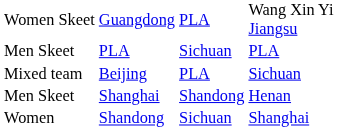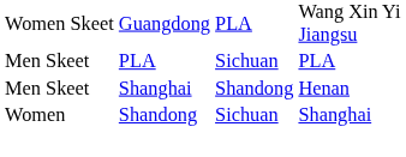 <table>
 <tr>
 <td>Women Skeet</td>
 <td><a href='#'>Guangdong</a></td>
 <td><a href='#'>PLA</a></td>
 <td>Wang Xin Yi<br><a href='#'>Jiangsu</a></td>
 </tr>
 <tr>
 <td>Men Skeet</td>
 <td><a href='#'>PLA</a></td>
 <td><a href='#'>Sichuan</a></td>
 <td><a href='#'>PLA</a></td>
 </tr>
 <tr>
-<td>Mixed team</td>
-<td><a href='#'>Beijing</a></td>
-<td><a href='#'>PLA</a></td>
-<td><a href='#'>Sichuan</a></td>
-</tr>
-<tr>
 <td>Men Skeet</td>
 <td><a href='#'>Shanghai</a></td>
 <td><a href='#'>Shandong</a></td>
 <td><a href='#'>Henan</a></td>
 </tr>
 <tr>
 <td>Women</td>
 <td><a href='#'>Shandong</a></td>
 <td><a href='#'>Sichuan</a></td>
 <td><a href='#'>Shanghai</a></td>
 </tr>
 </table>
